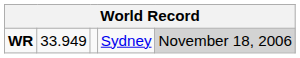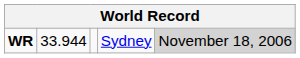 <table class="wikitable">
 <tr>
 <th colspan=5>World Record</th>
 </tr>
 <tr>
 <td><strong>WR</strong></td>
-<td>33.949</td>
+<td>33.944</td>
 <td></td>
 <td><a href='#'>Sydney</a> </td>
 <td style="background: lightgrey;">November 18, 2006</td>
 </tr>
 </table>
